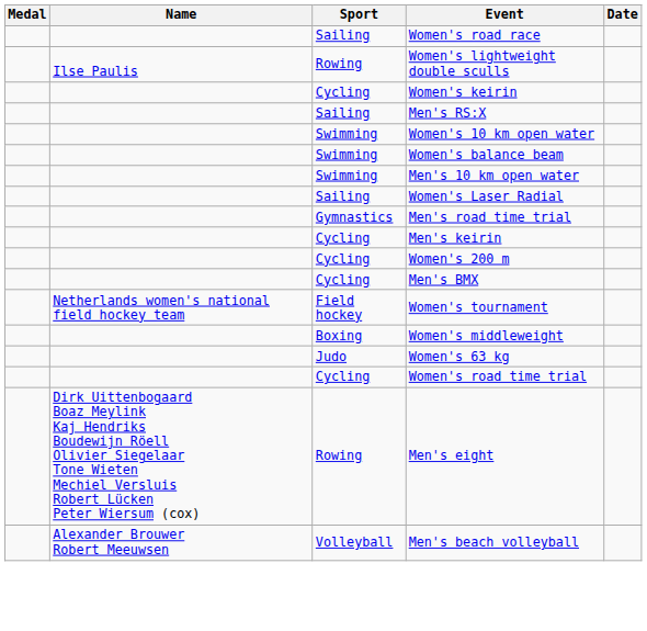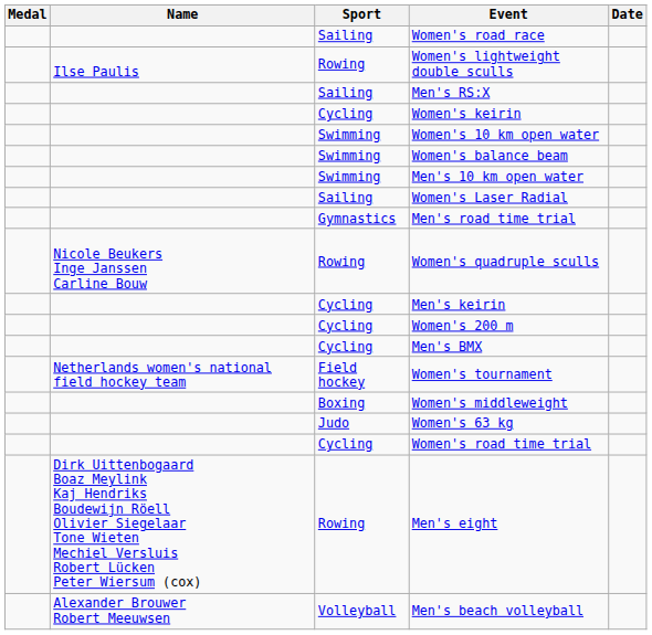 <table class="wikitable sortable"  style="font-size:95%">
 <tr>
 <th>Medal</th>
 <th>Name</th>
 <th>Sport</th>
 <th>Event</th>
 <th>Date</th>
 </tr>
 <tr>
 <td></td>
 <td></td>
 <td><a href='#'>Sailing</a></td>
 <td><a href='#'>Women's road race</a></td>
 <td></td>
 </tr>
 <tr>
 <td></td>
 <td><br><a href='#'>Ilse Paulis</a></td>
 <td><a href='#'>Rowing</a></td>
 <td><a href='#'>Women's lightweight double sculls</a></td>
 <td></td>
 </tr>
 <tr>
 <td></td>
 <td></td>
-<td><a href='#'>Cycling</a></td>
-<td><a href='#'>Women's keirin</a></td>
+<td><a href='#'>Sailing</a></td>
+<td><a href='#'>Men's RS:X</a></td>
 <td></td>
 </tr>
 <tr>
 <td></td>
 <td></td>
-<td><a href='#'>Sailing</a></td>
-<td><a href='#'>Men's RS:X</a></td>
+<td><a href='#'>Cycling</a></td>
+<td><a href='#'>Women's keirin</a></td>
 <td></td>
 </tr>
 <tr>
 <td></td>
 <td></td>
 <td><a href='#'>Swimming</a></td>
 <td><a href='#'>Women's 10 km open water</a></td>
 <td></td>
 </tr>
 <tr>
 <td></td>
 <td></td>
 <td><a href='#'>Swimming</a></td>
 <td><a href='#'>Women's balance beam</a></td>
 <td></td>
 </tr>
 <tr>
 <td></td>
 <td></td>
 <td><a href='#'>Swimming</a></td>
 <td><a href='#'>Men's 10 km open water</a></td>
 <td></td>
 </tr>
 <tr>
 <td></td>
 <td></td>
 <td><a href='#'>Sailing</a></td>
 <td><a href='#'>Women's Laser Radial</a></td>
 <td></td>
 </tr>
 <tr>
 <td></td>
 <td></td>
 <td><a href='#'>Gymnastics</a></td>
 <td><a href='#'>Men's road time trial</a></td>
+<td></td>
+</tr>
+<tr>
+<td></td>
+<td><br><a href='#'>Nicole Beukers</a><br><a href='#'>Inge Janssen</a><br><a href='#'>Carline Bouw</a></td>
+<td><a href='#'>Rowing</a></td>
+<td><a href='#'>Women's quadruple sculls</a></td>
 <td></td>
 </tr>
 <tr>
 <td></td>
 <td></td>
 <td><a href='#'>Cycling</a></td>
 <td><a href='#'>Men's keirin</a></td>
 <td></td>
 </tr>
 <tr>
 <td></td>
 <td></td>
 <td><a href='#'>Cycling</a></td>
 <td><a href='#'>Women's 200 m</a></td>
 <td></td>
 </tr>
 <tr>
 <td></td>
 <td></td>
 <td><a href='#'>Cycling</a></td>
 <td><a href='#'>Men's BMX</a></td>
 <td></td>
 </tr>
 <tr>
 <td></td>
 <td><a href='#'>Netherlands women's national field hockey team</a><br></td>
 <td><a href='#'>Field hockey</a></td>
 <td><a href='#'>Women's tournament</a></td>
 <td></td>
 </tr>
 <tr>
 <td></td>
 <td></td>
 <td><a href='#'>Boxing</a></td>
 <td><a href='#'>Women's middleweight</a></td>
 <td></td>
 </tr>
 <tr>
 <td></td>
 <td></td>
 <td><a href='#'>Judo</a></td>
 <td><a href='#'>Women's 63 kg</a></td>
 <td></td>
 </tr>
 <tr>
 <td></td>
 <td></td>
 <td><a href='#'>Cycling</a></td>
 <td><a href='#'>Women's road time trial</a></td>
 <td></td>
 </tr>
 <tr>
 <td></td>
 <td><a href='#'>Dirk Uittenbogaard</a><br><a href='#'>Boaz Meylink</a><br><a href='#'>Kaj Hendriks</a><br><a href='#'>Boudewijn Röell</a><br><a href='#'>Olivier Siegelaar</a><br><a href='#'>Tone Wieten</a><br><a href='#'>Mechiel Versluis</a><br><a href='#'>Robert Lücken</a><br><a href='#'>Peter Wiersum</a> (cox)</td>
 <td><a href='#'>Rowing</a></td>
 <td><a href='#'>Men's eight</a></td>
 <td></td>
 </tr>
 <tr>
 <td></td>
 <td><a href='#'>Alexander Brouwer</a><br><a href='#'>Robert Meeuwsen</a></td>
 <td><a href='#'>Volleyball</a></td>
 <td><a href='#'>Men's beach volleyball</a></td>
 <td></td>
 </tr>
 </table>
